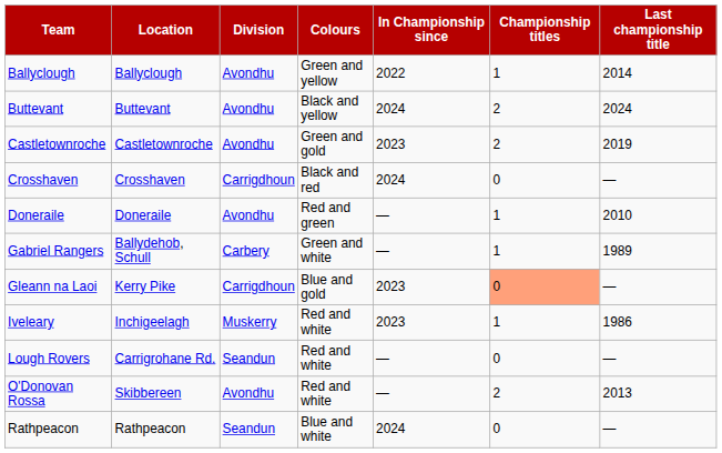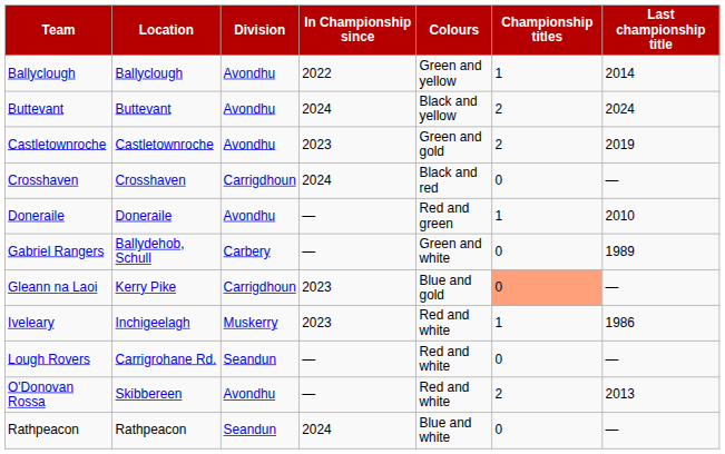 <table class="wikitable sortable">
 <tr>
 <th style="background:#B60000;color:white">Team</th>
 <th style="background:#B60000;color:white">Location</th>
 <th style="background:#B60000;color:white">Division</th>
+<th style="background:#B60000;color:white">In Championship since</th>
 <th style="background:#B60000;color:white">Colours</th>
-<th style="background:#B60000;color:white">In Championship since</th>
 <th style="background:#B60000;color:white">Championship titles</th>
 <th style="background:#B60000;color:white">Last championship title</th>
 </tr>
 <tr>
 <td> <a href='#'>Ballyclough</a></td>
 <td><a href='#'>Ballyclough</a></td>
 <td><a href='#'>Avondhu</a></td>
+<td>2022</td>
 <td>Green and yellow</td>
-<td>2022</td>
 <td>1</td>
 <td>2014</td>
 </tr>
 <tr>
 <td> <a href='#'>Buttevant</a></td>
 <td><a href='#'>Buttevant</a></td>
 <td><a href='#'>Avondhu</a></td>
+<td>2024</td>
 <td>Black and yellow</td>
-<td>2024</td>
 <td>2</td>
 <td>2024</td>
 </tr>
 <tr>
 <td> <a href='#'>Castletownroche</a></td>
 <td><a href='#'>Castletownroche</a></td>
 <td><a href='#'>Avondhu</a></td>
+<td>2023</td>
 <td>Green and gold</td>
-<td>2023</td>
 <td>2</td>
 <td>2019</td>
 </tr>
 <tr>
 <td> <a href='#'>Crosshaven</a></td>
 <td><a href='#'>Crosshaven</a></td>
 <td><a href='#'>Carrigdhoun</a></td>
+<td>2024</td>
 <td>Black and red</td>
-<td>2024</td>
 <td>0</td>
 <td>—</td>
 </tr>
 <tr>
 <td> <a href='#'>Doneraile</a></td>
 <td><a href='#'>Doneraile</a></td>
 <td><a href='#'>Avondhu</a></td>
+<td>—</td>
 <td>Red and green</td>
-<td>—</td>
 <td>1</td>
 <td>2010</td>
 </tr>
 <tr>
 <td> <a href='#'>Gabriel Rangers</a></td>
 <td><a href='#'>Ballydehob</a>, <a href='#'>Schull</a></td>
 <td><a href='#'>Carbery</a></td>
+<td>—</td>
 <td>Green and white</td>
-<td>—</td>
-<td>1</td>
+<td>0</td>
 <td>1989</td>
 </tr>
 <tr>
 <td> <a href='#'>Gleann na Laoi</a></td>
 <td><a href='#'>Kerry Pike</a></td>
 <td><a href='#'>Carrigdhoun</a></td>
+<td>2023</td>
 <td>Blue and gold</td>
-<td>2023</td>
 <td style="background: lightsalmon;">0</td>
 <td>—</td>
 </tr>
 <tr>
 <td> <a href='#'>Iveleary</a></td>
 <td><a href='#'>Inchigeelagh</a></td>
 <td><a href='#'>Muskerry</a></td>
+<td>2023</td>
 <td>Red and white</td>
-<td>2023</td>
 <td>1</td>
 <td>1986</td>
 </tr>
 <tr>
 <td> <a href='#'>Lough Rovers</a></td>
 <td><a href='#'>Carrigrohane Rd.</a></td>
 <td><a href='#'>Seandun</a></td>
+<td>—</td>
 <td>Red and white</td>
-<td>—</td>
 <td>0</td>
 <td>—</td>
 </tr>
 <tr>
 <td> <a href='#'>O'Donovan Rossa</a></td>
 <td><a href='#'>Skibbereen</a></td>
 <td><a href='#'>Avondhu</a></td>
+<td>—</td>
 <td>Red and white</td>
-<td>—</td>
 <td>2</td>
 <td>2013</td>
 </tr>
 <tr>
 <td> Rathpeacon</td>
 <td>Rathpeacon</td>
 <td><a href='#'>Seandun</a></td>
+<td>2024</td>
 <td>Blue and white</td>
-<td>2024</td>
 <td>0</td>
 <td>—</td>
 </tr>
 </table>
